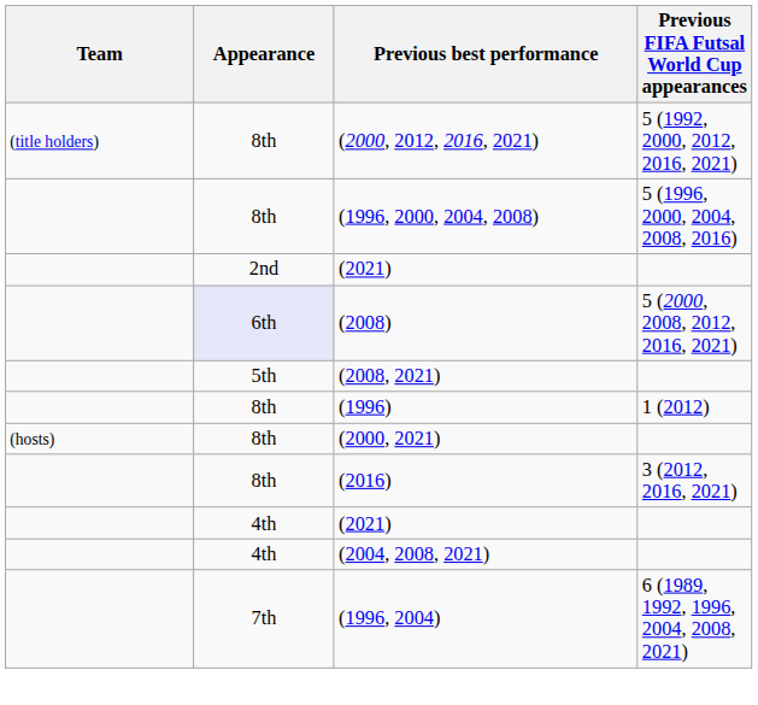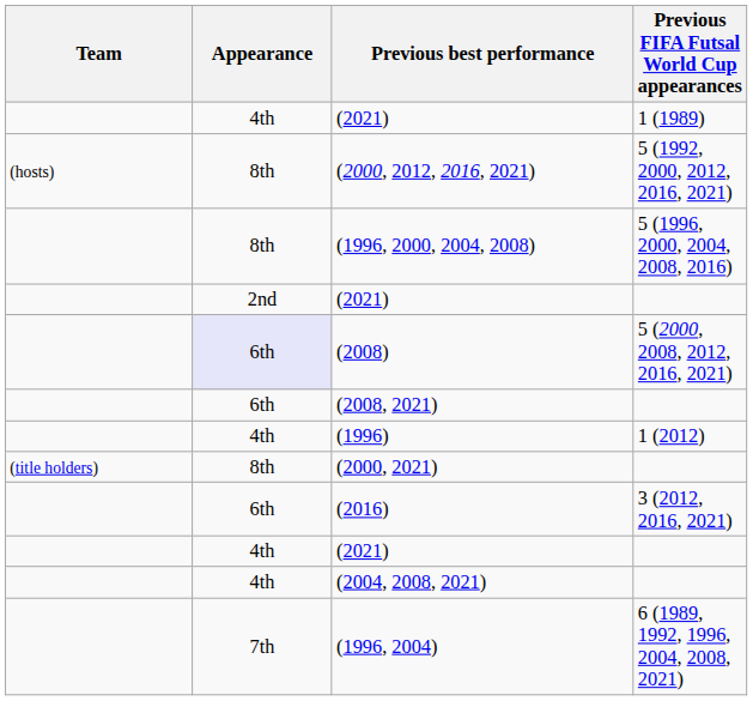 <table class="wikitable sortable">
 <tr>
 <th width=200px>Team</th>
 <th width=120px data-sort-type="number">Appearance</th>
 <th width=320px>Previous best performance</th>
 <th>Previous <a href='#'>FIFA Futsal World Cup</a> appearances</th>
 </tr>
 <tr>
-<td align="left"> <small>(<a href='#'>title holders</a>)</small></td>
+<td align=left></td>
+<td align=center>4th</td>
+<td> (<a href='#'>2021</a>)</td>
+<td>1 (<a href='#'>1989</a>)</td>
+</tr>
+<tr>
+<td align="left"> <small>(hosts)</small></td>
 <td align=center>8th</td>
 <td> (<em><a href='#'>2000</a></em>, <a href='#'>2012</a>, <em><a href='#'>2016</a></em>, <a href='#'>2021</a>)</td>
 <td>5 (<a href='#'>1992</a>, <a href='#'>2000</a>, <a href='#'>2012</a>, <a href='#'>2016</a>, <a href='#'>2021</a>)</td>
 </tr>
 <tr>
 <td align=left></td>
 <td align=center>8th</td>
 <td> (<a href='#'>1996</a>, <a href='#'>2000</a>, <a href='#'>2004</a>, <a href='#'>2008</a>)</td>
 <td>5 (<a href='#'>1996</a>, <a href='#'>2000</a>, <a href='#'>2004</a>, <a href='#'>2008</a>, <a href='#'>2016</a>)</td>
 </tr>
 <tr>
 <td align="left"></td>
 <td align="center">2nd</td>
 <td> (<a href='#'>2021</a>)</td>
 <td></td>
 </tr>
 <tr>
 <td align="left"></td>
 <td align=center style="background: lavender;">6th</td>
 <td> (<a href='#'>2008</a>)</td>
 <td>5 (<em><a href='#'>2000</a></em>, <a href='#'>2008</a>, <a href='#'>2012</a>, <a href='#'>2016</a>, <a href='#'>2021</a>)</td>
 </tr>
 <tr>
 <td align="left"></td>
-<td align="center">5th</td>
+<td align=center>6th</td>
 <td> (<a href='#'>2008</a>, <a href='#'>2021</a>)</td>
 <td></td>
 </tr>
 <tr>
 <td align=left></td>
-<td align=center>8th</td>
+<td align=center>4th</td>
 <td> (<a href='#'>1996</a>)</td>
 <td>1 (<a href='#'>2012</a>)</td>
 </tr>
 <tr>
-<td align="left"> <small>(hosts)</small></td>
+<td align="left"> <small>(<a href='#'>title holders</a>)</small></td>
 <td align=center>8th</td>
 <td> (<a href='#'>2000</a>, <a href='#'>2021</a>)</td>
 <td></td>
 </tr>
 <tr>
 <td align=left></td>
-<td align=center>8th</td>
+<td align=center>6th</td>
 <td> (<a href='#'>2016</a>)</td>
 <td>3 (<a href='#'>2012</a>, <a href='#'>2016</a>, <a href='#'>2021</a>)</td>
 </tr>
 <tr>
 <td align="left"></td>
 <td align="center">4th</td>
 <td> (<a href='#'>2021</a>)</td>
 <td></td>
 </tr>
 <tr>
 <td align=left></td>
 <td align=center>4th</td>
 <td> (<a href='#'>2004</a>, <a href='#'>2008</a>, <a href='#'>2021</a>)</td>
 <td></td>
 </tr>
 <tr>
 <td align=left></td>
 <td align=center>7th</td>
 <td> (<a href='#'>1996</a>, <a href='#'>2004</a>)</td>
 <td>6 (<a href='#'>1989</a>, <a href='#'>1992</a>, <a href='#'>1996</a>, <a href='#'>2004</a>, <a href='#'>2008</a>, <a href='#'>2021</a>)</td>
 </tr>
 </table>
